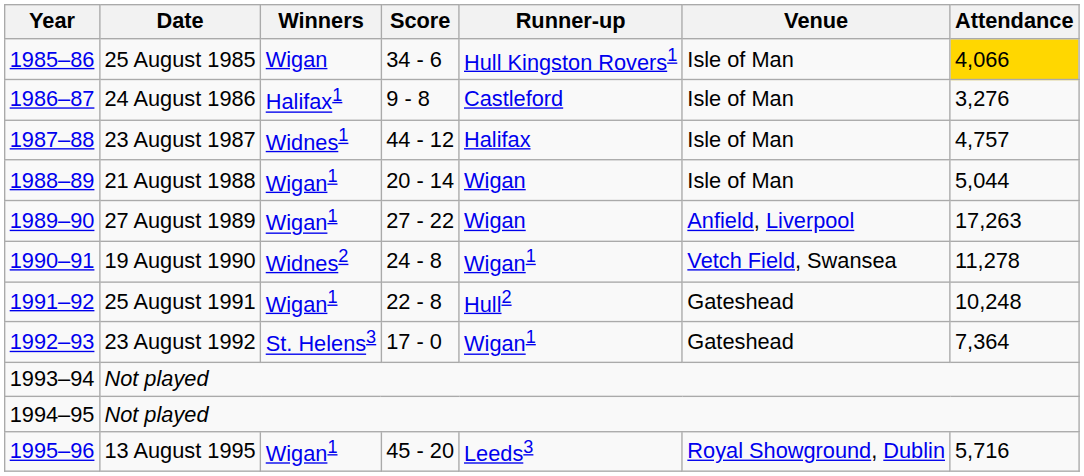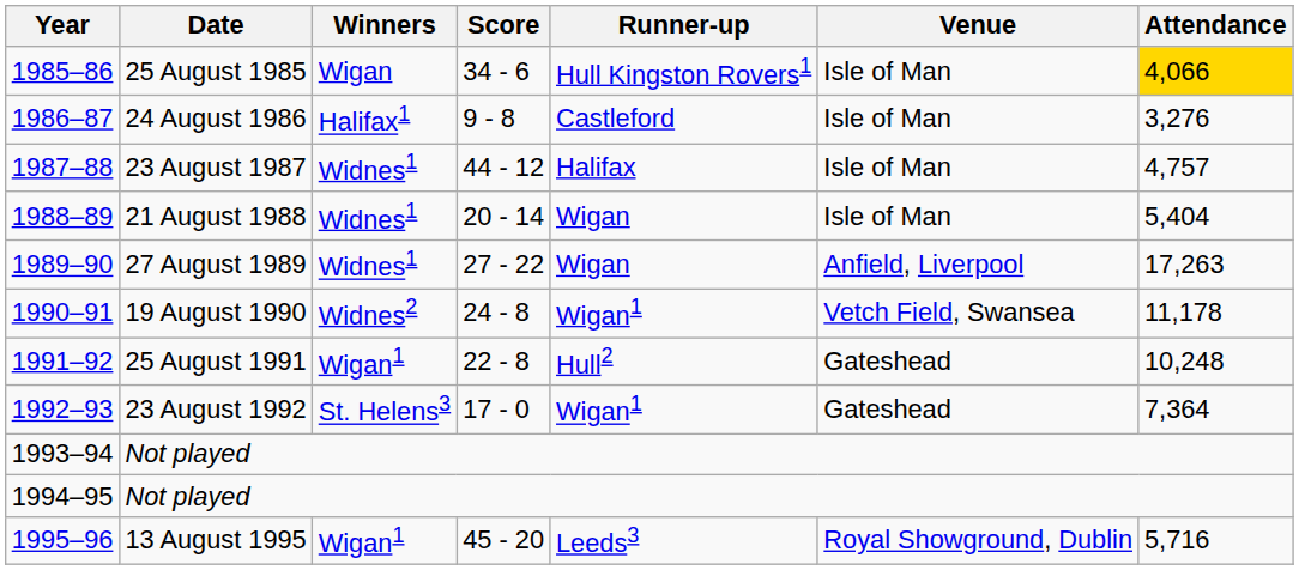 <table class="wikitable">
 <tr align="left">
 <th>Year</th>
 <th>Date</th>
 <th>Winners</th>
 <th>Score</th>
 <th>Runner-up</th>
 <th>Venue</th>
 <th>Attendance</th>
 </tr>
 <tr>
 <td><a href='#'>1985–86</a></td>
 <td>25 August 1985</td>
 <td><a href='#'>Wigan</a></td>
 <td>34 - 6</td>
 <td><a href='#'>Hull Kingston Rovers</a><sup><a href='#'>1</a></sup></td>
 <td>Isle of Man</td>
 <td style="background: gold;">4,066</td>
 </tr>
 <tr>
 <td><a href='#'>1986–87</a></td>
 <td>24 August 1986</td>
 <td><a href='#'>Halifax</a><sup><a href='#'>1</a></sup></td>
 <td>9 - 8</td>
 <td><a href='#'>Castleford</a></td>
 <td>Isle of Man</td>
 <td>3,276</td>
 </tr>
 <tr>
 <td><a href='#'>1987–88</a></td>
 <td>23 August 1987</td>
 <td><a href='#'>Widnes</a><sup><a href='#'>1</a></sup></td>
 <td>44 - 12</td>
 <td><a href='#'>Halifax</a></td>
 <td>Isle of Man</td>
 <td>4,757</td>
 </tr>
 <tr>
 <td><a href='#'>1988–89</a></td>
 <td>21 August 1988</td>
-<td><a href='#'>Wigan</a><sup><a href='#'>1</a></sup></td>
+<td><a href='#'>Widnes</a><sup><a href='#'>1</a></sup></td>
 <td>20 - 14</td>
 <td><a href='#'>Wigan</a></td>
 <td>Isle of Man</td>
-<td>5,044</td>
+<td>5,404</td>
 </tr>
 <tr>
 <td><a href='#'>1989–90</a></td>
 <td>27 August 1989</td>
-<td><a href='#'>Wigan</a><sup><a href='#'>1</a></sup></td>
+<td><a href='#'>Widnes</a><sup><a href='#'>1</a></sup></td>
 <td>27 - 22</td>
 <td><a href='#'>Wigan</a></td>
 <td><a href='#'>Anfield</a>, <a href='#'>Liverpool</a></td>
 <td>17,263</td>
 </tr>
 <tr>
 <td><a href='#'>1990–91</a></td>
 <td>19 August 1990</td>
 <td><a href='#'>Widnes</a><sup><a href='#'>2</a></sup></td>
 <td>24 - 8</td>
 <td><a href='#'>Wigan</a><sup><a href='#'>1</a></sup></td>
 <td><a href='#'>Vetch Field</a>, Swansea</td>
-<td>11,278</td>
+<td>11,178</td>
 </tr>
 <tr>
 <td><a href='#'>1991–92</a></td>
 <td>25 August 1991</td>
 <td><a href='#'>Wigan</a><sup><a href='#'>1</a></sup></td>
 <td>22 - 8</td>
 <td><a href='#'>Hull</a><sup><a href='#'>2</a></sup></td>
 <td>Gateshead</td>
 <td>10,248</td>
 </tr>
 <tr>
 <td><a href='#'>1992–93</a></td>
 <td>23 August 1992</td>
 <td><a href='#'>St. Helens</a><sup><a href='#'>3</a></sup></td>
 <td>17 - 0</td>
 <td><a href='#'>Wigan</a><sup><a href='#'>1</a></sup></td>
 <td>Gateshead</td>
 <td>7,364</td>
 </tr>
 <tr>
 <td>1993–94</td>
 <td colspan=6><em>Not played</em></td>
 </tr>
 <tr>
 <td>1994–95</td>
 <td colspan=6><em>Not played</em></td>
 </tr>
 <tr>
 <td><a href='#'>1995–96</a></td>
 <td>13 August 1995</td>
 <td><a href='#'>Wigan</a><sup><a href='#'>1</a></sup></td>
 <td>45 - 20</td>
 <td><a href='#'>Leeds</a><sup><a href='#'>3</a></sup></td>
 <td><a href='#'>Royal Showground</a>, <a href='#'>Dublin</a></td>
 <td>5,716</td>
 </tr>
 </table>
